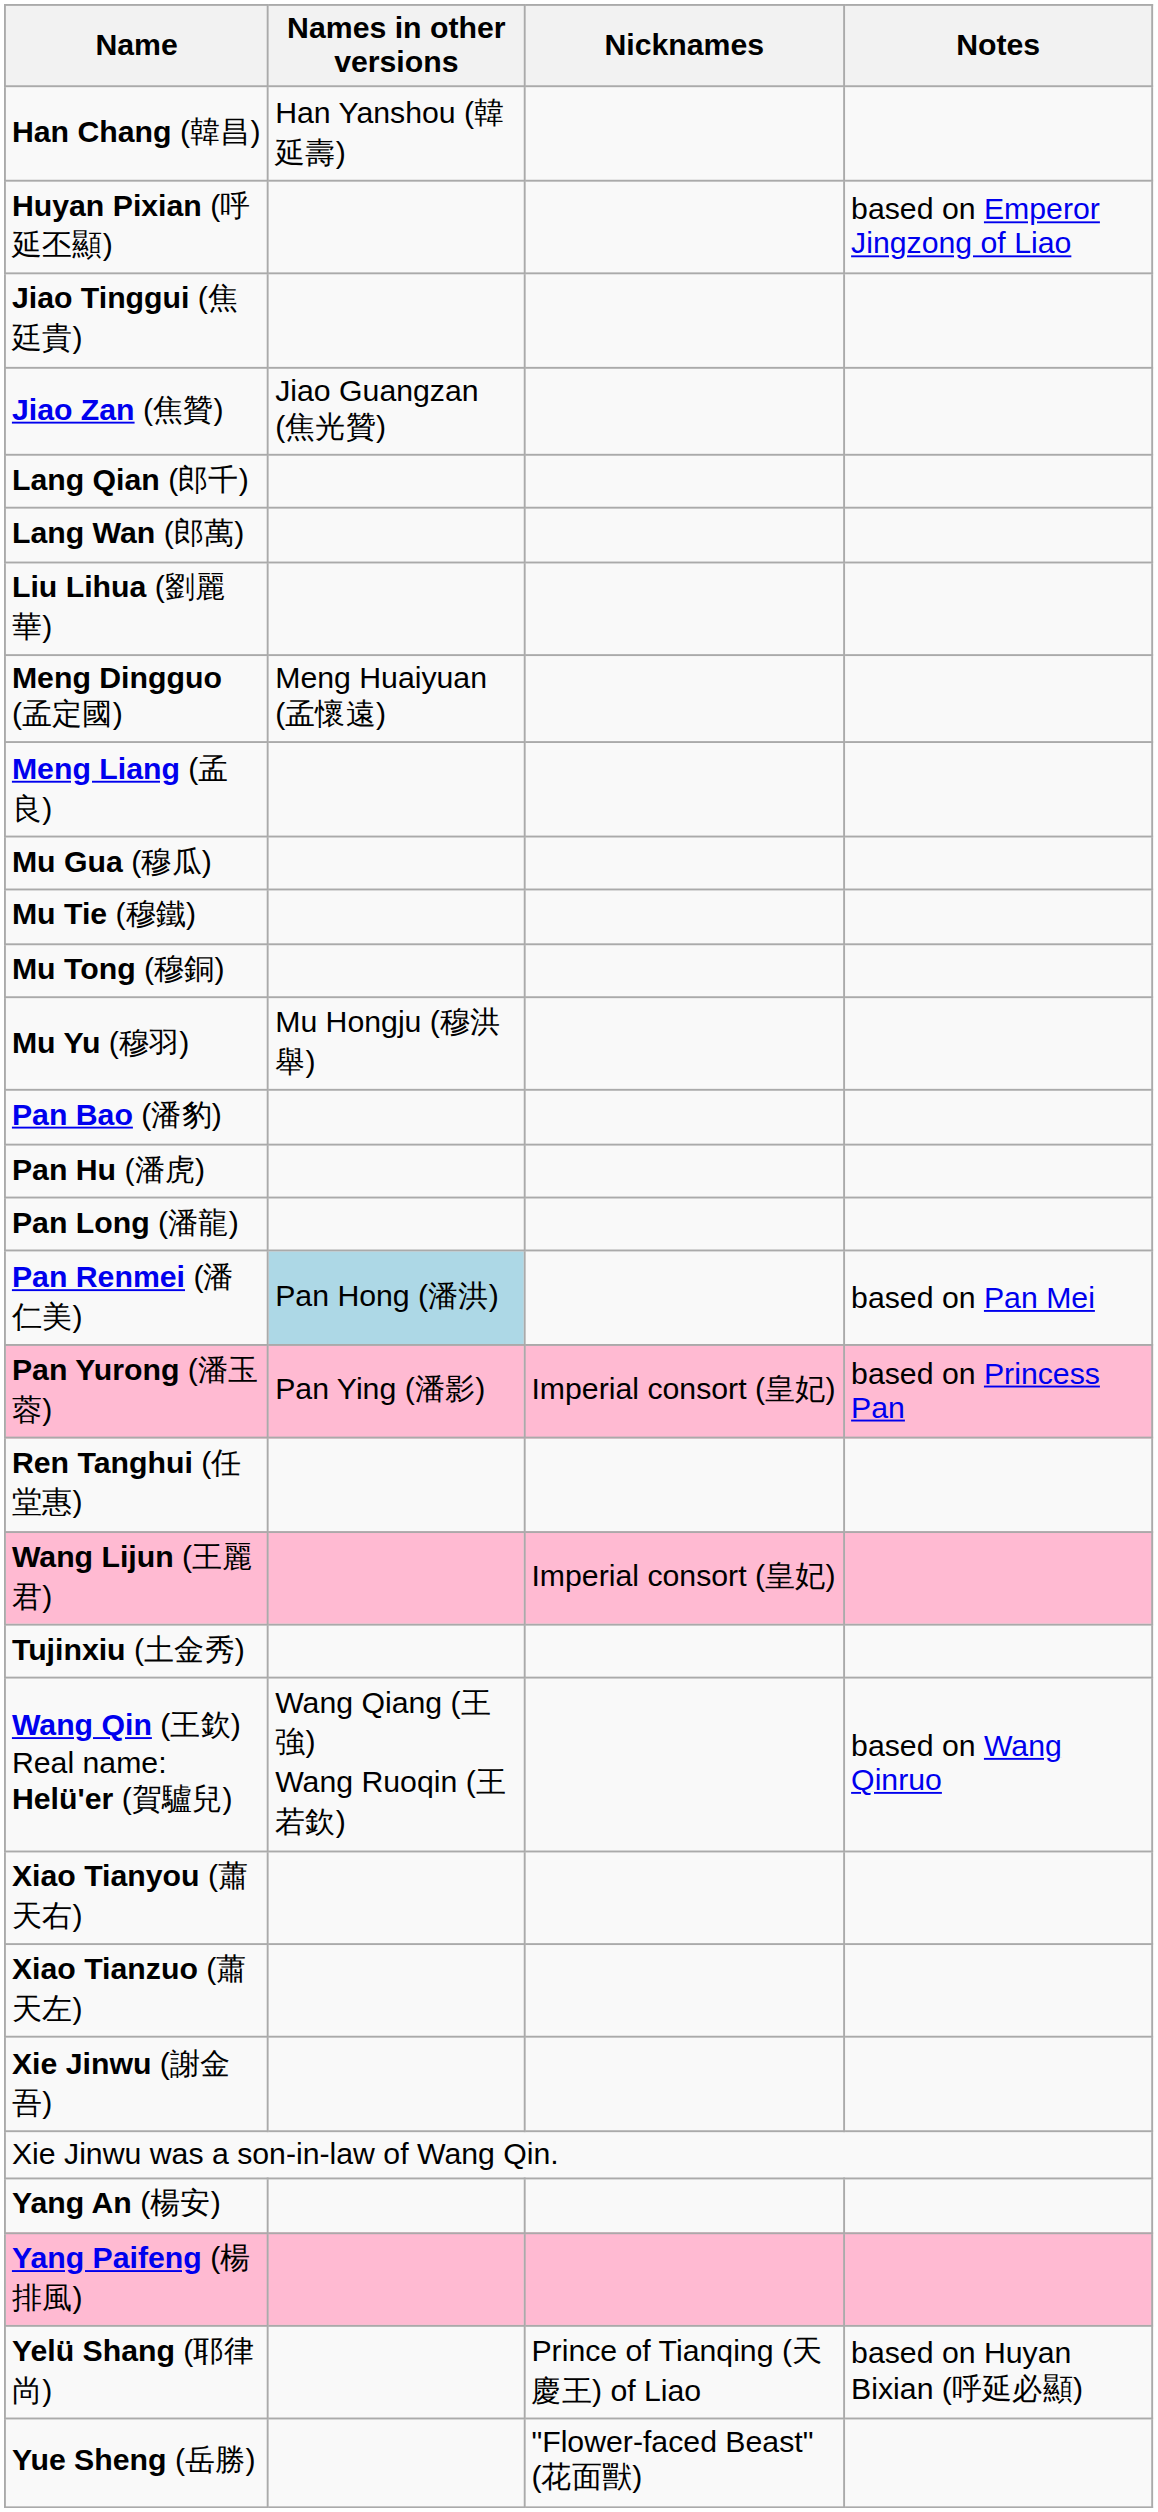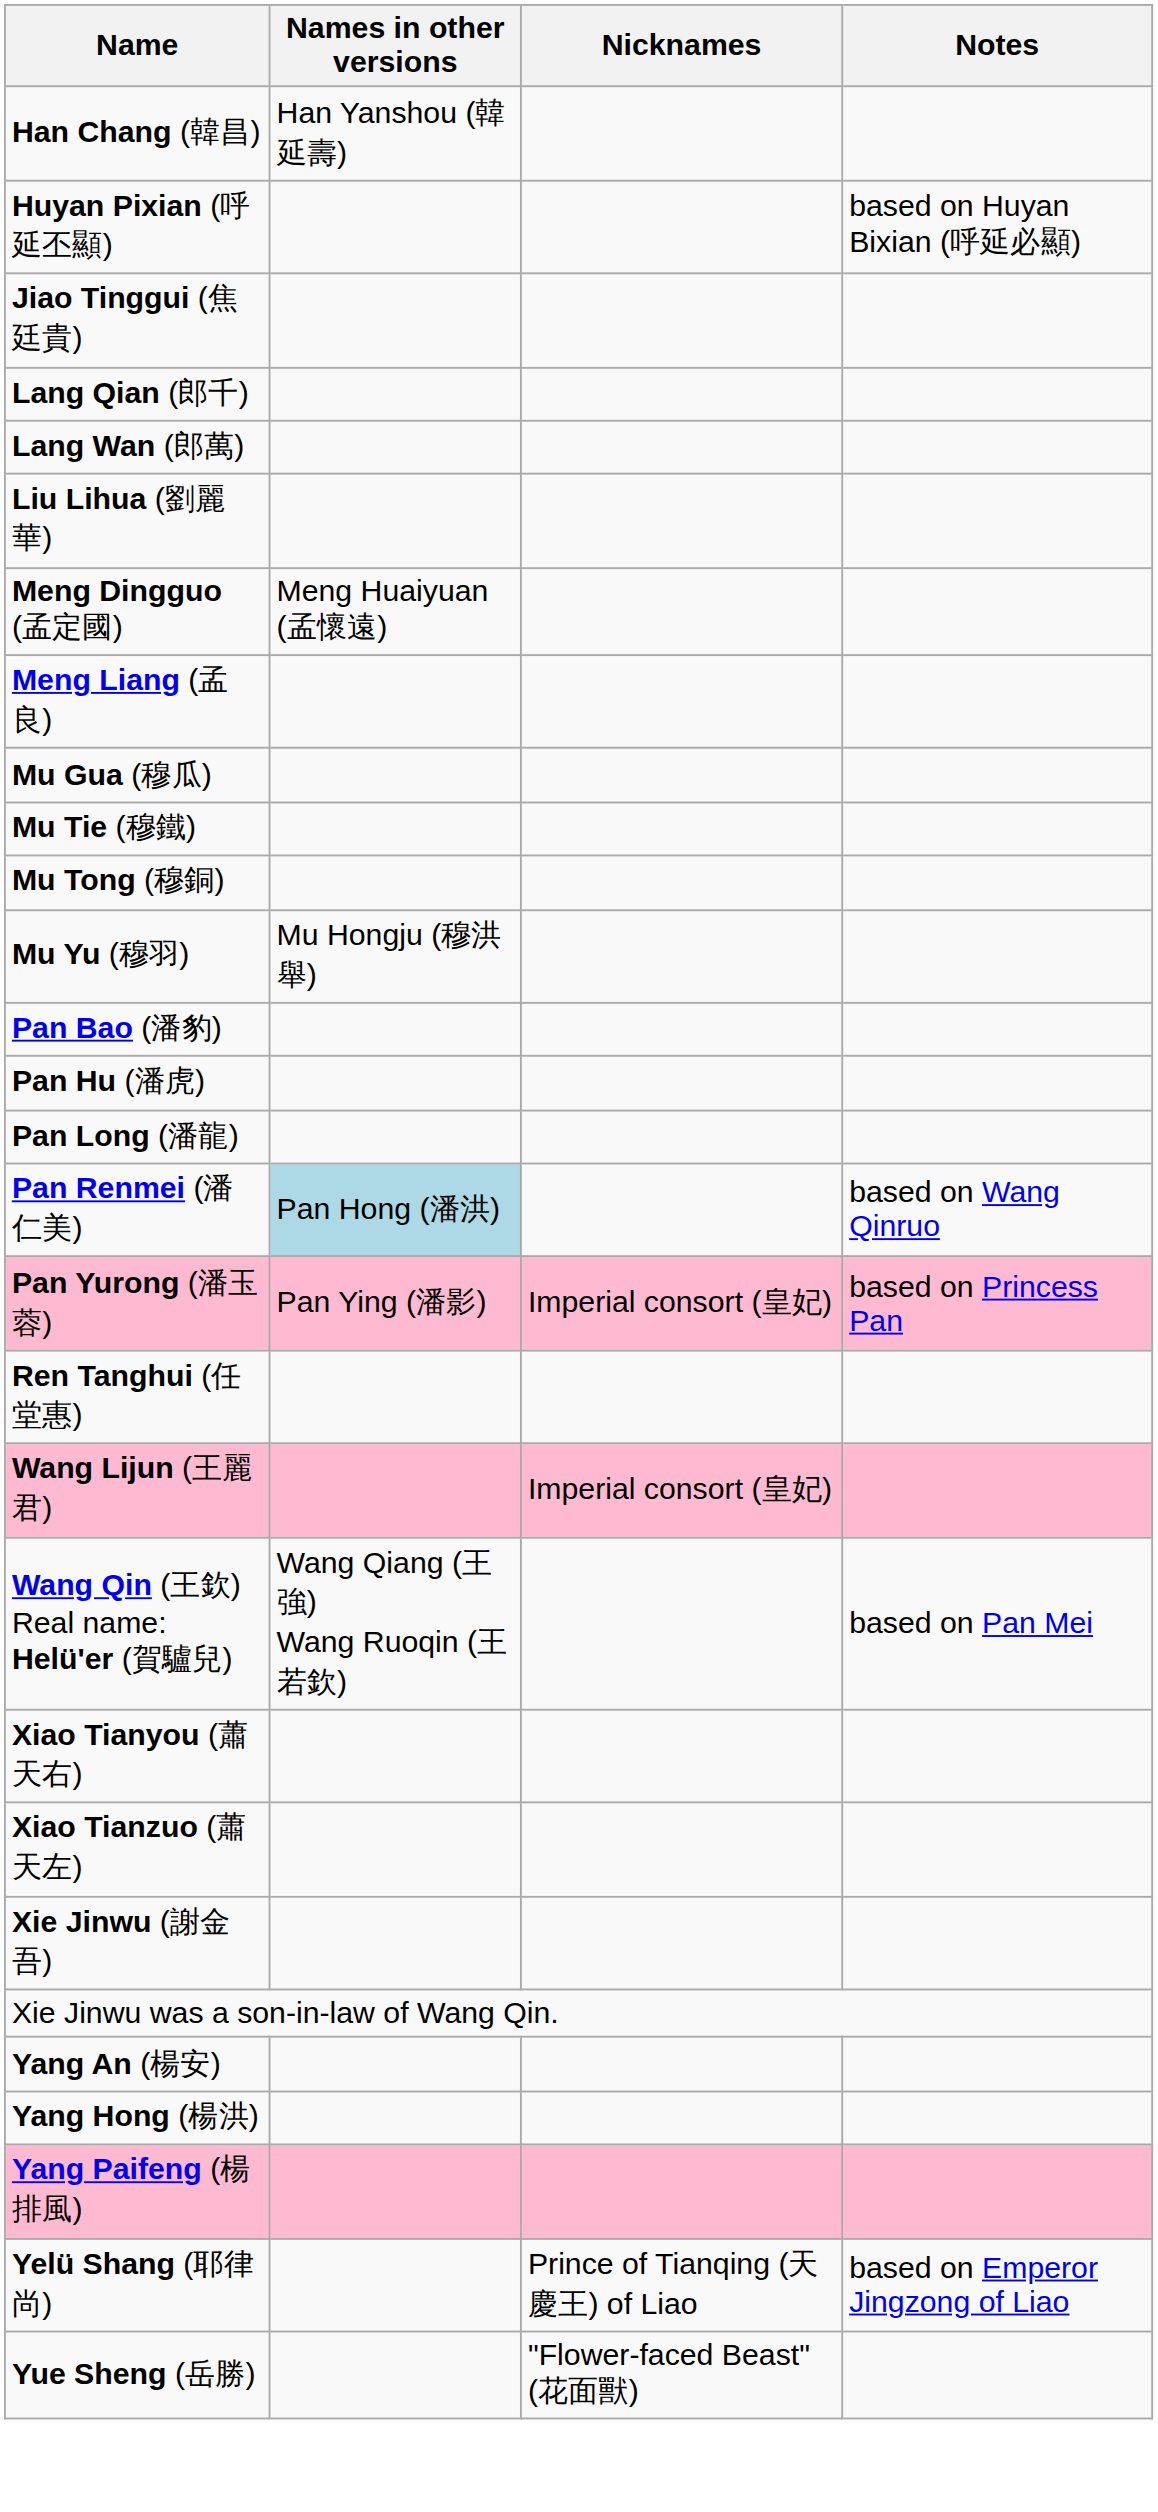 <table class="wikitable">
 <tr>
 <th>Name</th>
 <th>Names in other versions</th>
 <th>Nicknames</th>
 <th>Notes</th>
 </tr>
 <tr>
 <td><strong>Han Chang</strong> (韓昌)</td>
 <td>Han Yanshou (韓延壽)</td>
 <td></td>
 <td></td>
 </tr>
 <tr>
 <td><strong>Huyan Pixian</strong> (呼延丕顯)</td>
 <td></td>
 <td></td>
-<td>based on <a href='#'>Emperor Jingzong of Liao</a></td>
+<td>based on Huyan Bixian (呼延必顯)</td>
 </tr>
 <tr>
 <td><strong>Jiao Tinggui</strong> (焦廷貴)</td>
 <td></td>
-<td></td>
-<td></td>
-</tr>
-<tr>
-<td><strong><a href='#'>Jiao Zan</a></strong> (焦贊)</td>
-<td>Jiao Guangzan (焦光贊)</td>
 <td></td>
 <td></td>
 </tr>
 <tr>
 <td><strong>Lang Qian</strong> (郎千)</td>
 <td></td>
 <td></td>
 <td></td>
 </tr>
 <tr>
 <td><strong>Lang Wan</strong> (郎萬)</td>
 <td></td>
 <td></td>
 <td></td>
 </tr>
 <tr>
 <td><strong>Liu Lihua</strong> (劉麗華)</td>
 <td></td>
 <td></td>
 <td></td>
 </tr>
 <tr>
 <td><strong>Meng Dingguo</strong> (孟定國)</td>
 <td>Meng Huaiyuan (孟懷遠)</td>
 <td></td>
 <td></td>
 </tr>
 <tr>
 <td><strong><a href='#'>Meng Liang</a></strong> (孟良)</td>
 <td></td>
 <td></td>
 <td></td>
 </tr>
 <tr>
 <td><strong>Mu Gua</strong> (穆瓜)</td>
 <td></td>
 <td></td>
 <td></td>
 </tr>
 <tr>
 <td><strong>Mu Tie</strong> (穆鐵)</td>
 <td></td>
 <td></td>
 <td></td>
 </tr>
 <tr>
 <td><strong>Mu Tong</strong> (穆銅)</td>
 <td></td>
 <td></td>
 <td></td>
 </tr>
 <tr>
 <td><strong>Mu Yu</strong> (穆羽)</td>
 <td>Mu Hongju (穆洪舉)</td>
 <td></td>
 <td></td>
 </tr>
 <tr>
 <td><strong><a href='#'>Pan Bao</a></strong> (潘豹)</td>
 <td></td>
 <td></td>
 <td></td>
 </tr>
 <tr>
 <td><strong>Pan Hu</strong> (潘虎)</td>
 <td></td>
 <td></td>
 <td></td>
 </tr>
 <tr>
 <td><strong>Pan Long</strong> (潘龍)</td>
 <td></td>
 <td></td>
 <td></td>
 </tr>
 <tr>
 <td><strong><a href='#'>Pan Renmei</a></strong> (潘仁美)</td>
 <td style="background: lightblue;">Pan Hong (潘洪)</td>
 <td></td>
-<td>based on <a href='#'>Pan Mei</a></td>
+<td>based on <a href='#'>Wang Qinruo</a></td>
 </tr>
 <tr>
 <td style="background: #FFBAD2;"><strong>Pan Yurong</strong> (潘玉蓉)</td>
 <td style="background: #FFBAD2;">Pan Ying (潘影)</td>
 <td style="background: #FFBAD2;">Imperial consort (皇妃)</td>
 <td style="background: #FFBAD2;">based on <a href='#'>Princess Pan</a></td>
 </tr>
 <tr>
 <td><strong>Ren Tanghui</strong> (任堂惠)</td>
 <td></td>
 <td></td>
 <td></td>
 </tr>
 <tr>
 <td style="background: #FFBAD2;"><strong>Wang Lijun</strong> (王麗君)</td>
 <td style="background: #FFBAD2;"></td>
 <td style="background: #FFBAD2;">Imperial consort (皇妃)</td>
 <td style="background: #FFBAD2;"></td>
 </tr>
 <tr>
-<td><strong>Tujinxiu</strong> (土金秀)</td>
-<td></td>
-<td></td>
-<td></td>
-</tr>
-<tr>
 <td><strong><a href='#'>Wang Qin</a></strong> (王欽)<br>Real name: <strong>Helü'er</strong> (賀驢兒)</td>
 <td>Wang Qiang (王強)<br>Wang Ruoqin (王若欽)</td>
 <td></td>
-<td>based on <a href='#'>Wang Qinruo</a></td>
+<td>based on <a href='#'>Pan Mei</a></td>
 </tr>
 <tr>
 <td><strong>Xiao Tianyou</strong> (蕭天右)</td>
 <td></td>
 <td></td>
 <td></td>
 </tr>
 <tr>
 <td><strong>Xiao Tianzuo</strong> (蕭天左)</td>
 <td></td>
 <td></td>
 <td></td>
 </tr>
 <tr>
 <td><strong>Xie Jinwu</strong> (謝金吾)</td>
 <td></td>
 <td></td>
 <td></td>
 </tr>
 <tr>
 <td colspan=4>Xie Jinwu was a son-in-law of Wang Qin.</td>
 </tr>
 <tr>
 <td><strong>Yang An</strong> (楊安)</td>
 <td></td>
 <td></td>
 <td></td>
 </tr>
 <tr>
+<td><strong>Yang Hong</strong> (楊洪)</td>
+<td></td>
+<td></td>
+<td></td>
+</tr>
+<tr>
 <td style="background: #FFBAD2;"><strong><a href='#'>Yang Paifeng</a></strong> (楊排風)</td>
 <td style="background: #FFBAD2;"></td>
 <td style="background: #FFBAD2;"></td>
 <td style="background: #FFBAD2;"></td>
 </tr>
 <tr>
 <td><strong>Yelü Shang</strong> (耶律尚)</td>
 <td></td>
 <td>Prince of Tianqing (天慶王) of Liao</td>
-<td>based on Huyan Bixian (呼延必顯)</td>
+<td>based on <a href='#'>Emperor Jingzong of Liao</a></td>
 </tr>
 <tr>
 <td><strong>Yue Sheng</strong> (岳勝)</td>
 <td></td>
 <td>"Flower-faced Beast" (花面獸)</td>
 <td></td>
 </tr>
 </table>
